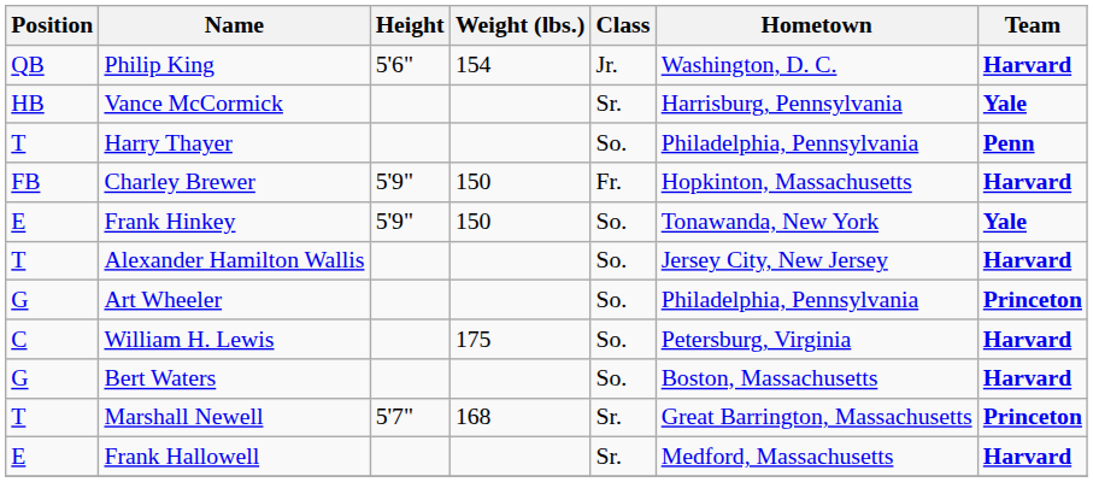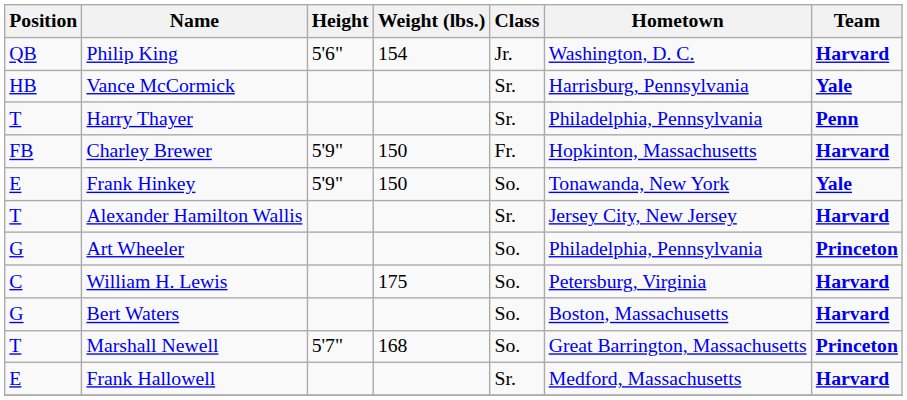 <table class="wikitable" style="font-size: 90%">
 <tr>
 <th>Position</th>
 <th>Name</th>
 <th>Height</th>
 <th>Weight (lbs.)</th>
 <th>Class</th>
 <th>Hometown</th>
 <th>Team</th>
 </tr>
 <tr>
 <td><a href='#'>QB</a></td>
 <td><a href='#'>Philip King</a></td>
 <td>5'6"</td>
 <td>154</td>
 <td>Jr.</td>
 <td><a href='#'>Washington, D. C.</a></td>
 <td><strong><a href='#'>Harvard</a></strong></td>
 </tr>
 <tr>
 <td><a href='#'>HB</a></td>
 <td><a href='#'>Vance McCormick</a></td>
 <td></td>
 <td></td>
 <td>Sr.</td>
 <td><a href='#'>Harrisburg, Pennsylvania</a></td>
 <td><strong><a href='#'>Yale</a></strong></td>
 </tr>
 <tr>
 <td><a href='#'>T</a></td>
 <td><a href='#'>Harry Thayer</a></td>
 <td></td>
 <td></td>
-<td>So.</td>
+<td>Sr.</td>
 <td><a href='#'>Philadelphia, Pennsylvania</a></td>
 <td><strong><a href='#'>Penn</a></strong></td>
 </tr>
 <tr>
 <td><a href='#'>FB</a></td>
 <td><a href='#'>Charley Brewer</a></td>
 <td>5'9"</td>
 <td>150</td>
 <td>Fr.</td>
 <td><a href='#'>Hopkinton, Massachusetts</a></td>
 <td><strong><a href='#'>Harvard</a></strong></td>
 </tr>
 <tr>
 <td><a href='#'>E</a></td>
 <td><a href='#'>Frank Hinkey</a></td>
 <td>5'9"</td>
 <td>150</td>
 <td>So.</td>
 <td><a href='#'>Tonawanda, New York</a></td>
 <td><strong><a href='#'>Yale</a></strong></td>
 </tr>
 <tr>
 <td><a href='#'>T</a></td>
 <td><a href='#'>Alexander Hamilton Wallis</a></td>
 <td></td>
 <td></td>
-<td>So.</td>
+<td>Sr.</td>
 <td><a href='#'>Jersey City, New Jersey</a></td>
 <td><strong><a href='#'>Harvard</a></strong></td>
 </tr>
 <tr>
 <td><a href='#'>G</a></td>
 <td><a href='#'>Art Wheeler</a></td>
 <td></td>
 <td></td>
 <td>So.</td>
 <td><a href='#'>Philadelphia, Pennsylvania</a></td>
 <td><strong><a href='#'>Princeton</a></strong></td>
 </tr>
 <tr>
 <td><a href='#'>C</a></td>
 <td><a href='#'>William H. Lewis</a></td>
 <td></td>
 <td>175</td>
 <td>So.</td>
 <td><a href='#'>Petersburg, Virginia</a></td>
 <td><strong><a href='#'>Harvard</a></strong></td>
 </tr>
 <tr>
 <td><a href='#'>G</a></td>
 <td><a href='#'>Bert Waters</a></td>
 <td></td>
 <td></td>
 <td>So.</td>
 <td><a href='#'>Boston, Massachusetts</a></td>
 <td><strong><a href='#'>Harvard</a></strong></td>
 </tr>
 <tr>
 <td><a href='#'>T</a></td>
 <td><a href='#'>Marshall Newell</a></td>
 <td>5'7"</td>
 <td>168</td>
-<td>Sr.</td>
+<td>So.</td>
 <td><a href='#'>Great Barrington, Massachusetts</a></td>
 <td><strong><a href='#'>Princeton</a></strong></td>
 </tr>
 <tr>
 <td><a href='#'>E</a></td>
 <td><a href='#'>Frank Hallowell</a></td>
 <td></td>
 <td></td>
 <td>Sr.</td>
 <td><a href='#'>Medford, Massachusetts</a></td>
 <td><strong><a href='#'>Harvard</a></strong></td>
 </tr>
 <tr>
 </tr>
 </table>
